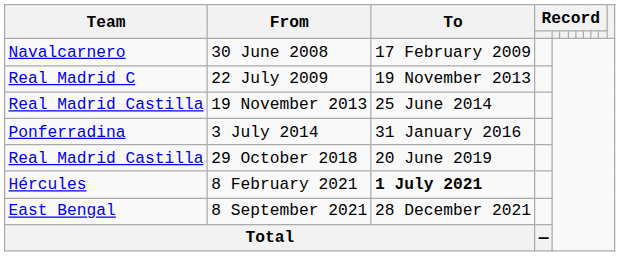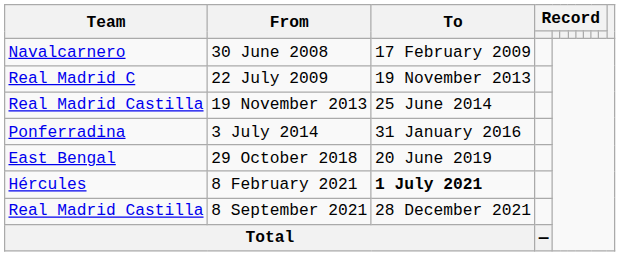 <table class="wikitable" style="text-align: center">
 <tr>
 <th rowspan="2">Team</th>
 <th rowspan="2">From</th>
 <th rowspan="2">To</th>
 <th colspan="8">Record</th>
 <th rowspan=2></th>
 </tr>
 <tr>
 <th></th>
 <th></th>
 <th></th>
 <th></th>
 <th></th>
 <th></th>
 <th></th>
 <th></th>
 </tr>
 <tr>
 <td align=left><a href='#'>Navalcarnero</a></td>
 <td align=left>30 June 2008</td>
 <td align=left>17 February 2009<br></td>
 <td></td>
 </tr>
 <tr>
 <td align=left><a href='#'>Real Madrid C</a></td>
 <td align=left>22 July 2009</td>
 <td align=left>19 November 2013<br></td>
 <td></td>
 </tr>
 <tr>
 <td align=left><a href='#'>Real Madrid Castilla</a></td>
 <td align=left>19 November 2013</td>
 <td align=left>25 June 2014<br></td>
 <td></td>
 </tr>
 <tr>
 <td align=left><a href='#'>Ponferradina</a></td>
 <td align=left>3 July 2014</td>
 <td align=left>31 January 2016<br></td>
 <td></td>
 </tr>
 <tr>
-<td align=left><a href='#'>Real Madrid Castilla</a></td>
+<td align=left><a href='#'>East Bengal</a></td>
 <td align=left>29 October 2018</td>
 <td align=left>20 June 2019<br></td>
 <td></td>
 </tr>
 <tr>
 <td align=left><a href='#'>Hércules</a></td>
 <td align=left>8 February 2021</td>
 <td align=left><strong>1 July 2021<br></strong></td>
 <td></td>
 </tr>
 <tr>
-<td align=left><a href='#'>East Bengal</a></td>
+<td align=left><a href='#'>Real Madrid Castilla</a></td>
 <td align=left>8 September 2021</td>
 <td>28 December 2021<br></td>
 <td></td>
 </tr>
 <tr>
 <th colspan="3">Total<br></th>
 <th>—</th>
 </tr>
 </table>
